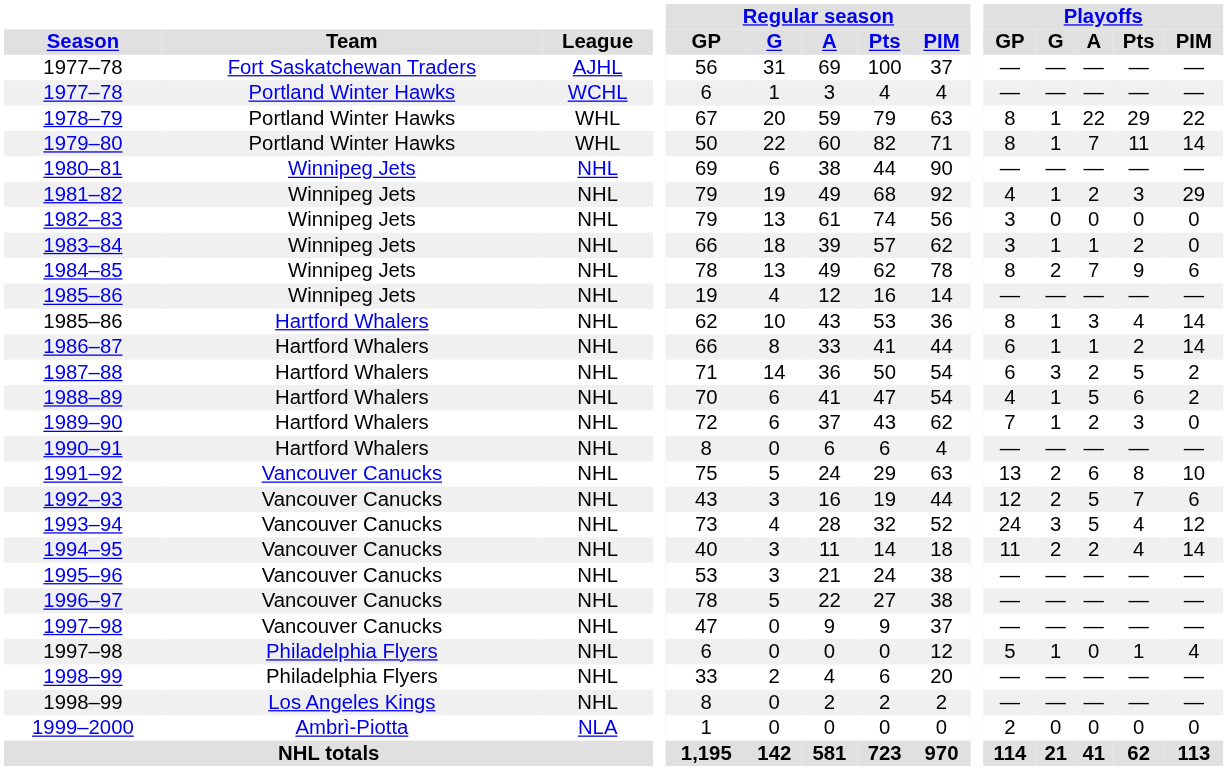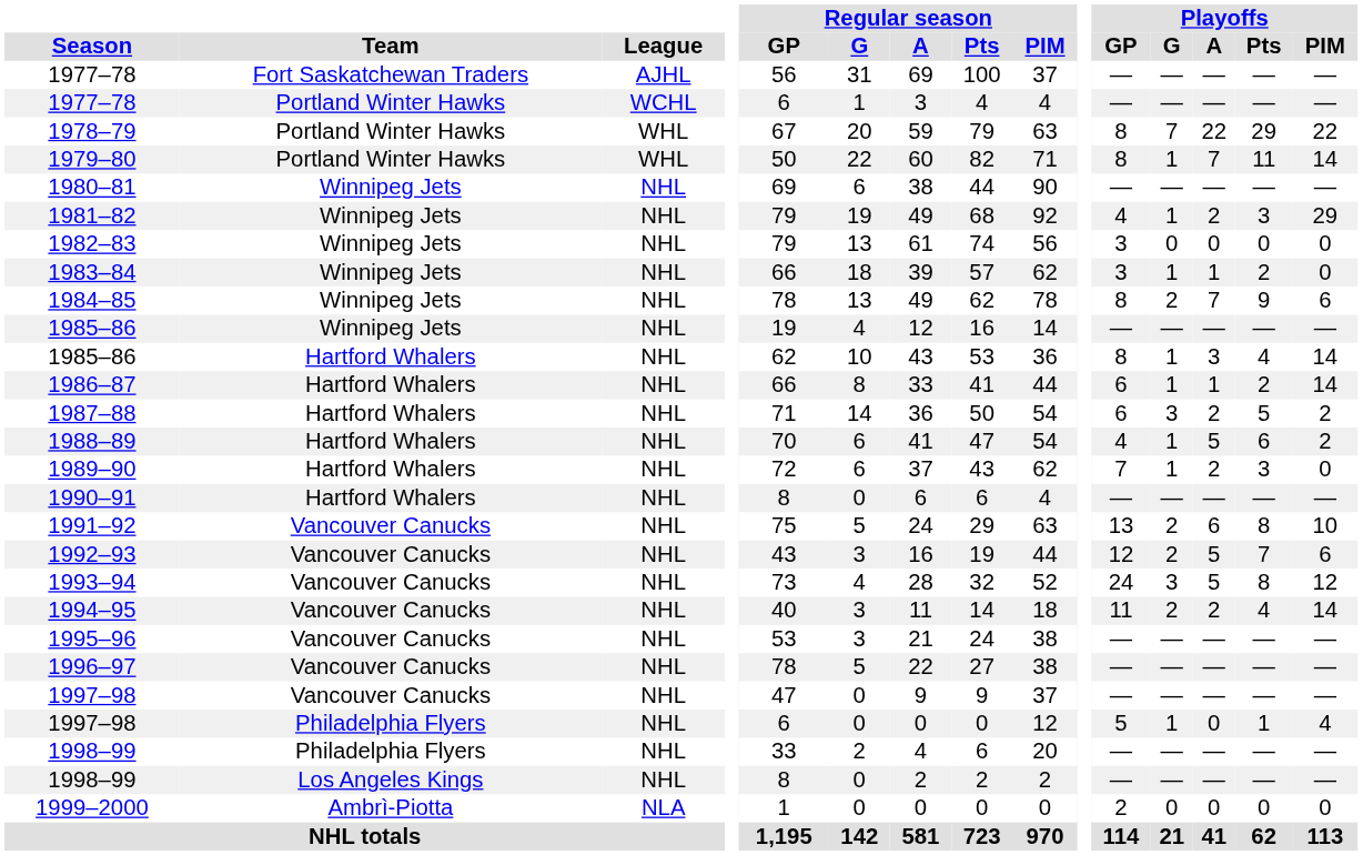 <table border="0" cellpadding="1" cellspacing="0" style="text-align:center; width:60em;">
 <tr style="background:#e0e0e0;">
 <th colspan="3" bgcolor="#ffffff"> </th>
 <th rowspan="99" bgcolor="#ffffff"> </th>
 <th colspan="5"><a href='#'>Regular season</a></th>
 <th rowspan="99" bgcolor="#ffffff"> </th>
 <th colspan="5"><a href='#'>Playoffs</a></th>
 </tr>
 <tr style="background:#e0e0e0;">
 <th><a href='#'>Season</a></th>
 <th>Team</th>
 <th>League</th>
 <th>GP</th>
 <th><a href='#'>G</a></th>
 <th><a href='#'>A</a></th>
 <th><a href='#'>Pts</a></th>
 <th><a href='#'>PIM</a></th>
 <th>GP</th>
 <th>G</th>
 <th>A</th>
 <th>Pts</th>
 <th>PIM</th>
 </tr>
 <tr>
 <td>1977–78</td>
 <td><a href='#'>Fort Saskatchewan Traders</a></td>
 <td><a href='#'>AJHL</a></td>
 <td>56</td>
 <td>31</td>
 <td>69</td>
 <td>100</td>
 <td>37</td>
 <td>—</td>
 <td>—</td>
 <td>—</td>
 <td>—</td>
 <td>—</td>
 </tr>
 <tr style="background:#f0f0f0;">
 <td><a href='#'>1977–78</a></td>
 <td><a href='#'>Portland Winter Hawks</a></td>
 <td><a href='#'>WCHL</a></td>
 <td>6</td>
 <td>1</td>
 <td>3</td>
 <td>4</td>
 <td>4</td>
 <td>—</td>
 <td>—</td>
 <td>—</td>
 <td>—</td>
 <td>—</td>
 </tr>
 <tr>
 <td><a href='#'>1978–79</a></td>
 <td>Portland Winter Hawks</td>
 <td>WHL</td>
 <td>67</td>
 <td>20</td>
 <td>59</td>
 <td>79</td>
 <td>63</td>
 <td>8</td>
-<td>1</td>
+<td>7</td>
 <td>22</td>
 <td>29</td>
 <td>22</td>
 </tr>
 <tr style="background:#f0f0f0;">
 <td><a href='#'>1979–80</a></td>
 <td>Portland Winter Hawks</td>
 <td>WHL</td>
 <td>50</td>
 <td>22</td>
 <td>60</td>
 <td>82</td>
 <td>71</td>
 <td>8</td>
 <td>1</td>
 <td>7</td>
 <td>11</td>
 <td>14</td>
 </tr>
 <tr>
 <td><a href='#'>1980–81</a></td>
 <td><a href='#'>Winnipeg Jets</a></td>
 <td><a href='#'>NHL</a></td>
 <td>69</td>
 <td>6</td>
 <td>38</td>
 <td>44</td>
 <td>90</td>
 <td>—</td>
 <td>—</td>
 <td>—</td>
 <td>—</td>
 <td>—</td>
 </tr>
 <tr style="background:#f0f0f0;">
 <td><a href='#'>1981–82</a></td>
 <td>Winnipeg Jets</td>
 <td>NHL</td>
 <td>79</td>
 <td>19</td>
 <td>49</td>
 <td>68</td>
 <td>92</td>
 <td>4</td>
 <td>1</td>
 <td>2</td>
 <td>3</td>
 <td>29</td>
 </tr>
 <tr>
 <td><a href='#'>1982–83</a></td>
 <td>Winnipeg Jets</td>
 <td>NHL</td>
 <td>79</td>
 <td>13</td>
 <td>61</td>
 <td>74</td>
 <td>56</td>
 <td>3</td>
 <td>0</td>
 <td>0</td>
 <td>0</td>
 <td>0</td>
 </tr>
 <tr style="background:#f0f0f0;">
 <td><a href='#'>1983–84</a></td>
 <td>Winnipeg Jets</td>
 <td>NHL</td>
 <td>66</td>
 <td>18</td>
 <td>39</td>
 <td>57</td>
 <td>62</td>
 <td>3</td>
 <td>1</td>
 <td>1</td>
 <td>2</td>
 <td>0</td>
 </tr>
 <tr>
 <td><a href='#'>1984–85</a></td>
 <td>Winnipeg Jets</td>
 <td>NHL</td>
 <td>78</td>
 <td>13</td>
 <td>49</td>
 <td>62</td>
 <td>78</td>
 <td>8</td>
 <td>2</td>
 <td>7</td>
 <td>9</td>
 <td>6</td>
 </tr>
 <tr style="background:#f0f0f0;">
 <td><a href='#'>1985–86</a></td>
 <td>Winnipeg Jets</td>
 <td>NHL</td>
 <td>19</td>
 <td>4</td>
 <td>12</td>
 <td>16</td>
 <td>14</td>
 <td>—</td>
 <td>—</td>
 <td>—</td>
 <td>—</td>
 <td>—</td>
 </tr>
 <tr>
 <td>1985–86</td>
 <td><a href='#'>Hartford Whalers</a></td>
 <td>NHL</td>
 <td>62</td>
 <td>10</td>
 <td>43</td>
 <td>53</td>
 <td>36</td>
 <td>8</td>
 <td>1</td>
 <td>3</td>
 <td>4</td>
 <td>14</td>
 </tr>
 <tr style="background:#f0f0f0;">
 <td><a href='#'>1986–87</a></td>
 <td>Hartford Whalers</td>
 <td>NHL</td>
 <td>66</td>
 <td>8</td>
 <td>33</td>
 <td>41</td>
 <td>44</td>
 <td>6</td>
 <td>1</td>
 <td>1</td>
 <td>2</td>
 <td>14</td>
 </tr>
 <tr>
 <td><a href='#'>1987–88</a></td>
 <td>Hartford Whalers</td>
 <td>NHL</td>
 <td>71</td>
 <td>14</td>
 <td>36</td>
 <td>50</td>
 <td>54</td>
 <td>6</td>
 <td>3</td>
 <td>2</td>
 <td>5</td>
 <td>2</td>
 </tr>
 <tr style="background:#f0f0f0;">
 <td><a href='#'>1988–89</a></td>
 <td>Hartford Whalers</td>
 <td>NHL</td>
 <td>70</td>
 <td>6</td>
 <td>41</td>
 <td>47</td>
 <td>54</td>
 <td>4</td>
 <td>1</td>
 <td>5</td>
 <td>6</td>
 <td>2</td>
 </tr>
 <tr>
 <td><a href='#'>1989–90</a></td>
 <td>Hartford Whalers</td>
 <td>NHL</td>
 <td>72</td>
 <td>6</td>
 <td>37</td>
 <td>43</td>
 <td>62</td>
 <td>7</td>
 <td>1</td>
 <td>2</td>
 <td>3</td>
 <td>0</td>
 </tr>
 <tr style="background:#f0f0f0;">
 <td><a href='#'>1990–91</a></td>
 <td>Hartford Whalers</td>
 <td>NHL</td>
 <td>8</td>
 <td>0</td>
 <td>6</td>
 <td>6</td>
 <td>4</td>
 <td>—</td>
 <td>—</td>
 <td>—</td>
 <td>—</td>
 <td>—</td>
 </tr>
 <tr>
 <td><a href='#'>1991–92</a></td>
 <td><a href='#'>Vancouver Canucks</a></td>
 <td>NHL</td>
 <td>75</td>
 <td>5</td>
 <td>24</td>
 <td>29</td>
 <td>63</td>
 <td>13</td>
 <td>2</td>
 <td>6</td>
 <td>8</td>
 <td>10</td>
 </tr>
 <tr style="background:#f0f0f0;">
 <td><a href='#'>1992–93</a></td>
 <td>Vancouver Canucks</td>
 <td>NHL</td>
 <td>43</td>
 <td>3</td>
 <td>16</td>
 <td>19</td>
 <td>44</td>
 <td>12</td>
 <td>2</td>
 <td>5</td>
 <td>7</td>
 <td>6</td>
 </tr>
 <tr>
 <td><a href='#'>1993–94</a></td>
 <td>Vancouver Canucks</td>
 <td>NHL</td>
 <td>73</td>
 <td>4</td>
 <td>28</td>
 <td>32</td>
 <td>52</td>
 <td>24</td>
 <td>3</td>
 <td>5</td>
-<td>4</td>
+<td>8</td>
 <td>12</td>
 </tr>
 <tr style="background:#f0f0f0;">
 <td><a href='#'>1994–95</a></td>
 <td>Vancouver Canucks</td>
 <td>NHL</td>
 <td>40</td>
 <td>3</td>
 <td>11</td>
 <td>14</td>
 <td>18</td>
 <td>11</td>
 <td>2</td>
 <td>2</td>
 <td>4</td>
 <td>14</td>
 </tr>
 <tr>
 <td><a href='#'>1995–96</a></td>
 <td>Vancouver Canucks</td>
 <td>NHL</td>
 <td>53</td>
 <td>3</td>
 <td>21</td>
 <td>24</td>
 <td>38</td>
 <td>—</td>
 <td>—</td>
 <td>—</td>
 <td>—</td>
 <td>—</td>
 </tr>
 <tr style="background:#f0f0f0;">
 <td><a href='#'>1996–97</a></td>
 <td>Vancouver Canucks</td>
 <td>NHL</td>
 <td>78</td>
 <td>5</td>
 <td>22</td>
 <td>27</td>
 <td>38</td>
 <td>—</td>
 <td>—</td>
 <td>—</td>
 <td>—</td>
 <td>—</td>
 </tr>
 <tr>
 <td><a href='#'>1997–98</a></td>
 <td>Vancouver Canucks</td>
 <td>NHL</td>
 <td>47</td>
 <td>0</td>
 <td>9</td>
 <td>9</td>
 <td>37</td>
 <td>—</td>
 <td>—</td>
 <td>—</td>
 <td>—</td>
 <td>—</td>
 </tr>
 <tr style="background:#f0f0f0;">
 <td>1997–98</td>
 <td><a href='#'>Philadelphia Flyers</a></td>
 <td>NHL</td>
 <td>6</td>
 <td>0</td>
 <td>0</td>
 <td>0</td>
 <td>12</td>
 <td>5</td>
 <td>1</td>
 <td>0</td>
 <td>1</td>
 <td>4</td>
 </tr>
 <tr>
 <td><a href='#'>1998–99</a></td>
 <td>Philadelphia Flyers</td>
 <td>NHL</td>
 <td>33</td>
 <td>2</td>
 <td>4</td>
 <td>6</td>
 <td>20</td>
 <td>—</td>
 <td>—</td>
 <td>—</td>
 <td>—</td>
 <td>—</td>
 </tr>
 <tr style="background:#f0f0f0;">
 <td>1998–99</td>
 <td><a href='#'>Los Angeles Kings</a></td>
 <td>NHL</td>
 <td>8</td>
 <td>0</td>
 <td>2</td>
 <td>2</td>
 <td>2</td>
 <td>—</td>
 <td>—</td>
 <td>—</td>
 <td>—</td>
 <td>—</td>
 </tr>
 <tr>
 <td><a href='#'>1999–2000</a></td>
 <td><a href='#'>Ambrì-Piotta</a></td>
 <td><a href='#'>NLA</a></td>
 <td>1</td>
 <td>0</td>
 <td>0</td>
 <td>0</td>
 <td>0</td>
 <td>2</td>
 <td>0</td>
 <td>0</td>
 <td>0</td>
 <td>0</td>
 </tr>
 <tr style="background:#e0e0e0;">
 <th colspan="3">NHL totals</th>
 <th>1,195</th>
 <th>142</th>
 <th>581</th>
 <th>723</th>
 <th>970</th>
 <th>114</th>
 <th>21</th>
 <th>41</th>
 <th>62</th>
 <th>113</th>
 </tr>
 </table>
